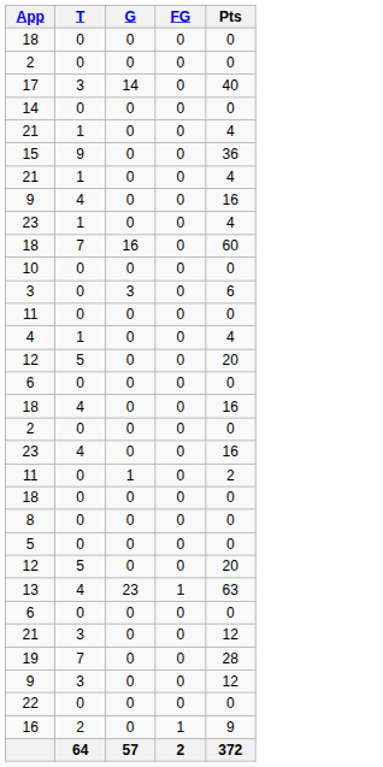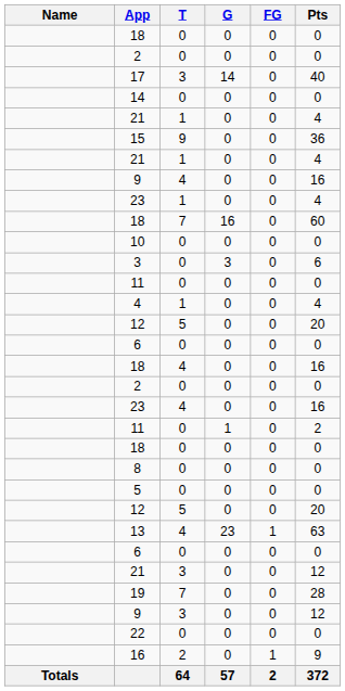 <table class="wikitable sortable" style="text-align: center;">
 <tr>
+<th style="width:8em">Name</th>
 <th style="width:3em"><a href='#'>App</a></th>
 <th style="width:3em"><a href='#'>T</a></th>
 <th style="width:3em"><a href='#'>G</a></th>
 <th style="width:3em"><a href='#'>FG</a></th>
 <th style="width:3em">Pts</th>
 </tr>
 <tr>
+<td style="text-align:left;"></td>
 <td>18</td>
 <td>0</td>
 <td>0</td>
 <td>0</td>
 <td>0</td>
 </tr>
 <tr>
+<td style="text-align:left;"></td>
 <td>2</td>
 <td>0</td>
 <td>0</td>
 <td>0</td>
 <td>0</td>
 </tr>
 <tr>
+<td style="text-align:left;"></td>
 <td>17</td>
 <td>3</td>
 <td>14</td>
 <td>0</td>
 <td>40</td>
 </tr>
 <tr>
+<td style="text-align:left;"></td>
 <td>14</td>
 <td>0</td>
 <td>0</td>
 <td>0</td>
 <td>0</td>
 </tr>
 <tr>
+<td style="text-align:left;"></td>
 <td>21</td>
 <td>1</td>
 <td>0</td>
 <td>0</td>
 <td>4</td>
 </tr>
 <tr>
+<td style="text-align:left;"></td>
 <td>15</td>
 <td>9</td>
 <td>0</td>
 <td>0</td>
 <td>36</td>
 </tr>
 <tr>
+<td style="text-align:left;"></td>
 <td>21</td>
 <td>1</td>
 <td>0</td>
 <td>0</td>
 <td>4</td>
 </tr>
 <tr>
+<td style="text-align:left;"></td>
 <td>9</td>
 <td>4</td>
 <td>0</td>
 <td>0</td>
 <td>16</td>
 </tr>
 <tr>
+<td style="text-align:left;"></td>
 <td>23</td>
 <td>1</td>
 <td>0</td>
 <td>0</td>
 <td>4</td>
 </tr>
 <tr>
+<td style="text-align:left;"></td>
 <td>18</td>
 <td>7</td>
 <td>16</td>
 <td>0</td>
 <td>60</td>
 </tr>
 <tr>
+<td style="text-align:left;"></td>
 <td>10</td>
 <td>0</td>
 <td>0</td>
 <td>0</td>
 <td>0</td>
 </tr>
 <tr>
+<td style="text-align:left;"></td>
 <td>3</td>
 <td>0</td>
 <td>3</td>
 <td>0</td>
 <td>6</td>
 </tr>
 <tr>
+<td style="text-align:left;"></td>
 <td>11</td>
 <td>0</td>
 <td>0</td>
 <td>0</td>
 <td>0</td>
 </tr>
 <tr>
+<td style="text-align:left;"></td>
 <td>4</td>
 <td>1</td>
 <td>0</td>
 <td>0</td>
 <td>4</td>
 </tr>
 <tr>
+<td style="text-align:left;"></td>
 <td>12</td>
 <td>5</td>
 <td>0</td>
 <td>0</td>
 <td>20</td>
 </tr>
 <tr>
+<td style="text-align:left;"></td>
 <td>6</td>
 <td>0</td>
 <td>0</td>
 <td>0</td>
 <td>0</td>
 </tr>
 <tr>
+<td style="text-align:left;"></td>
 <td>18</td>
 <td>4</td>
 <td>0</td>
 <td>0</td>
 <td>16</td>
 </tr>
 <tr>
+<td style="text-align:left;"></td>
 <td>2</td>
 <td>0</td>
 <td>0</td>
 <td>0</td>
 <td>0</td>
 </tr>
 <tr>
+<td style="text-align:left;"></td>
 <td>23</td>
 <td>4</td>
 <td>0</td>
 <td>0</td>
 <td>16</td>
 </tr>
 <tr>
+<td style="text-align:left;"></td>
 <td>11</td>
 <td>0</td>
 <td>1</td>
 <td>0</td>
 <td>2</td>
 </tr>
 <tr>
+<td style="text-align:left;"></td>
 <td>18</td>
 <td>0</td>
 <td>0</td>
 <td>0</td>
 <td>0</td>
 </tr>
 <tr>
+<td style="text-align:left;"></td>
 <td>8</td>
 <td>0</td>
 <td>0</td>
 <td>0</td>
 <td>0</td>
 </tr>
 <tr>
+<td style="text-align:left;"></td>
 <td>5</td>
 <td>0</td>
 <td>0</td>
 <td>0</td>
 <td>0</td>
 </tr>
 <tr>
+<td style="text-align:left;"></td>
 <td>12</td>
 <td>5</td>
 <td>0</td>
 <td>0</td>
 <td>20</td>
 </tr>
 <tr>
+<td style="text-align:left;"></td>
 <td>13</td>
 <td>4</td>
 <td>23</td>
 <td>1</td>
 <td>63</td>
 </tr>
 <tr>
+<td style="text-align:left;"></td>
 <td>6</td>
 <td>0</td>
 <td>0</td>
 <td>0</td>
 <td>0</td>
 </tr>
 <tr>
+<td style="text-align:left;"></td>
 <td>21</td>
 <td>3</td>
 <td>0</td>
 <td>0</td>
 <td>12</td>
 </tr>
 <tr>
+<td style="text-align:left;"></td>
 <td>19</td>
 <td>7</td>
 <td>0</td>
 <td>0</td>
 <td>28</td>
 </tr>
 <tr>
+<td style="text-align:left;"></td>
 <td>9</td>
 <td>3</td>
 <td>0</td>
 <td>0</td>
 <td>12</td>
 </tr>
 <tr>
+<td style="text-align:left;"></td>
 <td>22</td>
 <td>0</td>
 <td>0</td>
 <td>0</td>
 <td>0</td>
 </tr>
 <tr>
+<td style="text-align:left;"></td>
 <td>16</td>
 <td>2</td>
 <td>0</td>
 <td>1</td>
 <td>9</td>
 </tr>
 <tr class="sortbottom">
+<th>Totals</th>
 <th></th>
 <th>64</th>
 <th>57</th>
 <th>2</th>
 <th>372</th>
 </tr>
 </table>
